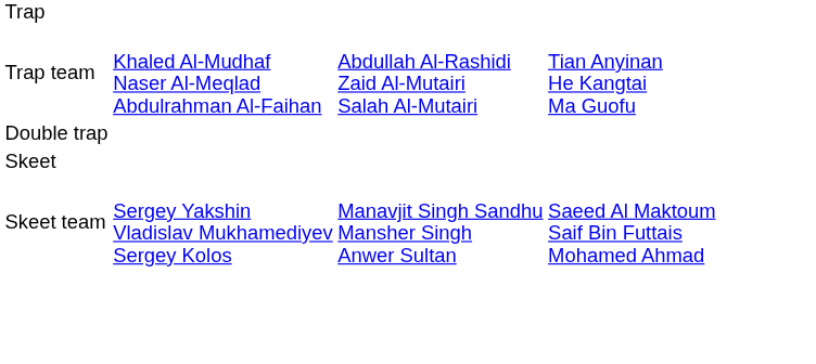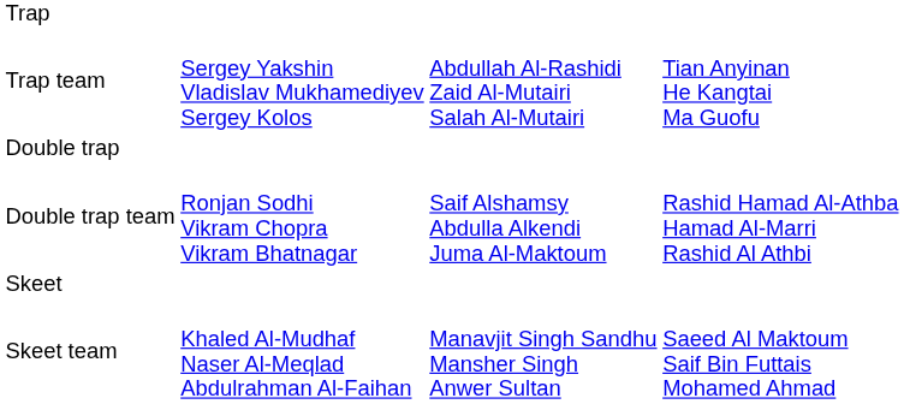 <table>
 <tr>
 <td>Trap</td>
 <td></td>
 <td></td>
 <td></td>
 </tr>
 <tr>
 <td>Trap team</td>
-<td><br><a href='#'>Khaled Al-Mudhaf</a><br><a href='#'>Naser Al-Meqlad</a><br><a href='#'>Abdulrahman Al-Faihan</a></td>
+<td><br><a href='#'>Sergey Yakshin</a><br><a href='#'>Vladislav Mukhamediyev</a><br><a href='#'>Sergey Kolos</a></td>
 <td><br><a href='#'>Abdullah Al-Rashidi</a><br><a href='#'>Zaid Al-Mutairi</a><br><a href='#'>Salah Al-Mutairi</a></td>
 <td><br><a href='#'>Tian Anyinan</a><br><a href='#'>He Kangtai</a><br><a href='#'>Ma Guofu</a></td>
 </tr>
 <tr>
 <td>Double trap</td>
 <td></td>
 <td></td>
 <td></td>
 </tr>
 <tr>
+<td>Double trap team</td>
+<td><br><a href='#'>Ronjan Sodhi</a><br><a href='#'>Vikram Chopra</a><br><a href='#'>Vikram Bhatnagar</a></td>
+<td><br><a href='#'>Saif Alshamsy</a><br><a href='#'>Abdulla Alkendi</a><br><a href='#'>Juma Al-Maktoum</a></td>
+<td><br><a href='#'>Rashid Hamad Al-Athba</a><br><a href='#'>Hamad Al-Marri</a><br><a href='#'>Rashid Al Athbi</a></td>
+</tr>
+<tr>
 <td>Skeet</td>
 <td></td>
 <td></td>
 <td></td>
 </tr>
 <tr>
 <td>Skeet team</td>
-<td><br><a href='#'>Sergey Yakshin</a><br><a href='#'>Vladislav Mukhamediyev</a><br><a href='#'>Sergey Kolos</a></td>
+<td><br><a href='#'>Khaled Al-Mudhaf</a><br><a href='#'>Naser Al-Meqlad</a><br><a href='#'>Abdulrahman Al-Faihan</a></td>
 <td><br><a href='#'>Manavjit Singh Sandhu</a><br><a href='#'>Mansher Singh</a><br><a href='#'>Anwer Sultan</a></td>
 <td><br><a href='#'>Saeed Al Maktoum</a><br><a href='#'>Saif Bin Futtais</a><br><a href='#'>Mohamed Ahmad</a></td>
 </tr>
 </table>
